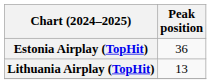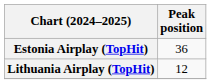 <table class="wikitable sortable plainrowheaders" style="text-align:center">
 <tr>
 <th scope="col">Chart (2024–2025)</th>
 <th scope="col">Peak<br>position</th>
 </tr>
 <tr>
 <th scope="row">Estonia Airplay (<a href='#'>TopHit</a>)</th>
 <td>36</td>
 </tr>
 <tr>
 <th scope="row">Lithuania Airplay (<a href='#'>TopHit</a>)</th>
-<td>13</td>
+<td>12</td>
 </tr>
 <tr>
 </tr>
 </table>
